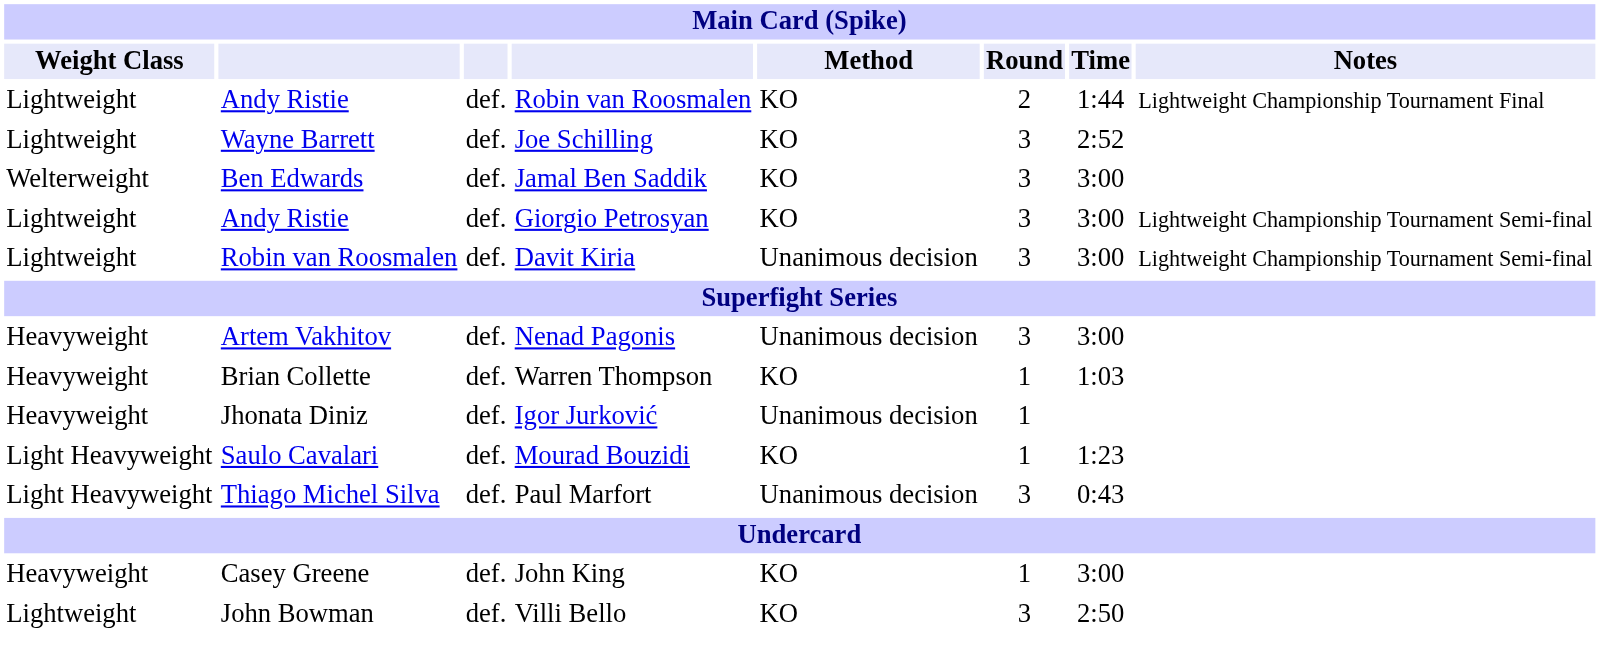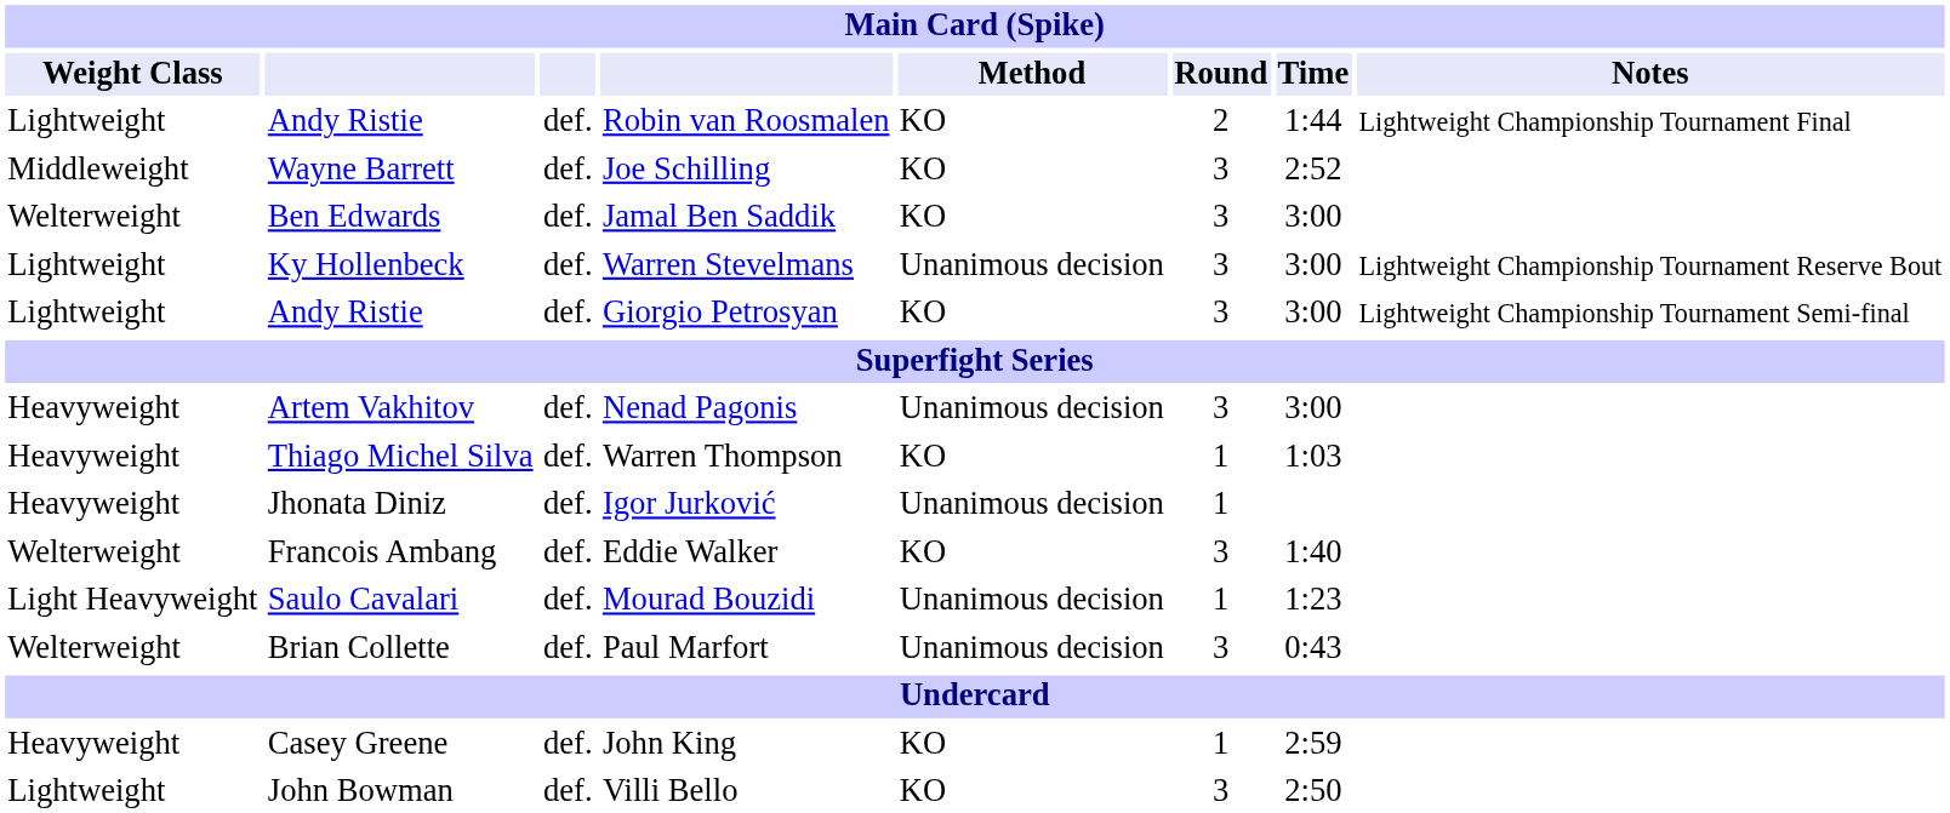 <table class="toccolours" style="font-size: 80%;">
 <tr>
 <th colspan="8" style="background-color: #ccf; color: #000080; text-align: center;"><strong>Main Card (Spike)</strong></th>
 </tr>
 <tr>
 <th colspan="1" style="background-color: #E6E8FA; color: #000000; text-align: center;">Weight Class</th>
 <th colspan="1" style="background-color: #E6E8FA; color: #000000; text-align: center;"></th>
 <th colspan="1" style="background-color: #E6E8FA; color: #000000; text-align: center;"></th>
 <th colspan="1" style="background-color: #E6E8FA; color: #000000; text-align: center;"></th>
 <th colspan="1" style="background-color: #E6E8FA; color: #000000; text-align: center;">Method</th>
 <th colspan="1" style="background-color: #E6E8FA; color: #000000; text-align: center;">Round</th>
 <th colspan="1" style="background-color: #E6E8FA; color: #000000; text-align: center;">Time</th>
 <th colspan="1" style="background-color: #E6E8FA; color: #000000; text-align: center;">Notes</th>
 </tr>
 <tr>
 <td>Lightweight</td>
 <td> <a href='#'>Andy Ristie</a></td>
 <td>def.</td>
 <td> <a href='#'>Robin van Roosmalen</a></td>
 <td>KO</td>
 <td align=center>2</td>
 <td align=center>1:44</td>
 <td><small>Lightweight Championship Tournament Final</small></td>
 </tr>
 <tr>
-<td>Lightweight</td>
+<td>Middleweight</td>
 <td> <a href='#'>Wayne Barrett</a></td>
 <td align=center>def.</td>
 <td> <a href='#'>Joe Schilling</a></td>
 <td>KO</td>
 <td align=center>3</td>
 <td align=center>2:52</td>
 <td></td>
 </tr>
 <tr>
 <td>Welterweight</td>
 <td> <a href='#'>Ben Edwards</a></td>
 <td align=center>def.</td>
 <td> <a href='#'>Jamal Ben Saddik</a></td>
 <td>KO</td>
 <td align=center>3</td>
 <td align=center>3:00</td>
 <td></td>
 </tr>
 <tr>
 <td>Lightweight</td>
+<td> <a href='#'>Ky Hollenbeck</a></td>
+<td align=center>def.</td>
+<td> <a href='#'>Warren Stevelmans</a></td>
+<td>Unanimous decision</td>
+<td align=center>3</td>
+<td align=center>3:00</td>
+<td><small>Lightweight Championship Tournament Reserve Bout</small></td>
+</tr>
+<tr>
+<td>Lightweight</td>
 <td> <a href='#'>Andy Ristie</a></td>
 <td align=center>def.</td>
 <td> <a href='#'>Giorgio Petrosyan</a></td>
 <td>KO</td>
-<td align=center>3</td>
-<td align=center>3:00</td>
-<td><small>Lightweight Championship Tournament Semi-final</small></td>
-</tr>
-<tr>
-<td>Lightweight</td>
-<td> <a href='#'>Robin van Roosmalen</a></td>
-<td align=center>def.</td>
-<td> <a href='#'>Davit Kiria</a></td>
-<td>Unanimous decision</td>
 <td align=center>3</td>
 <td align=center>3:00</td>
 <td><small>Lightweight Championship Tournament Semi-final</small></td>
 </tr>
 <tr>
 <th colspan="8" style="background-color: #ccf; color: #000080; text-align: center;"><strong>Superfight Series</strong></th>
 </tr>
 <tr>
 <td>Heavyweight</td>
 <td> <a href='#'>Artem Vakhitov</a></td>
 <td align=center>def.</td>
 <td> <a href='#'>Nenad Pagonis</a></td>
 <td>Unanimous decision</td>
 <td align=center>3</td>
 <td align=center>3:00</td>
 <td></td>
 </tr>
 <tr>
 <td>Heavyweight</td>
-<td> Brian Collette</td>
+<td> <a href='#'>Thiago Michel Silva</a></td>
 <td align=center>def.</td>
 <td> Warren Thompson</td>
 <td>KO</td>
 <td align=center>1</td>
 <td align=center>1:03</td>
 <td></td>
 </tr>
 <tr>
 <td>Heavyweight</td>
 <td> Jhonata Diniz</td>
 <td align=center>def.</td>
 <td> <a href='#'>Igor Jurković</a></td>
 <td>Unanimous decision</td>
 <td align=center>1</td>
 <td align=center></td>
 <td></td>
 </tr>
 <tr>
+<td>Welterweight</td>
+<td> Francois Ambang</td>
+<td align=center>def.</td>
+<td> Eddie Walker</td>
+<td>KO</td>
+<td align=center>3</td>
+<td align=center>1:40</td>
+<td></td>
+</tr>
+<tr>
 <td>Light Heavyweight</td>
 <td> <a href='#'>Saulo Cavalari</a></td>
 <td align=center>def.</td>
 <td> <a href='#'>Mourad Bouzidi</a></td>
-<td>KO</td>
+<td>Unanimous decision</td>
 <td align=center>1</td>
 <td align=center>1:23</td>
 <td></td>
 </tr>
 <tr>
-<td>Light Heavyweight</td>
-<td> <a href='#'>Thiago Michel Silva</a></td>
+<td>Welterweight</td>
+<td> Brian Collette</td>
 <td align=center>def.</td>
 <td> Paul Marfort</td>
 <td>Unanimous decision</td>
 <td align=center>3</td>
 <td align=center>0:43</td>
 <td></td>
 </tr>
 <tr>
 <th colspan="8" style="background-color: #ccf; color: #000080; text-align: center;"><strong>Undercard</strong></th>
 </tr>
 <tr>
 <td>Heavyweight</td>
 <td>Casey Greene</td>
 <td align=center>def.</td>
 <td>John King</td>
 <td>KO</td>
 <td align=center>1</td>
-<td align=center>3:00</td>
+<td align=center>2:59</td>
 <td></td>
 </tr>
 <tr>
 <td>Lightweight</td>
 <td>John Bowman</td>
 <td align=center>def.</td>
 <td>Villi Bello</td>
 <td>KO</td>
 <td align=center>3</td>
 <td align=center>2:50</td>
 <td></td>
 </tr>
 </table>
